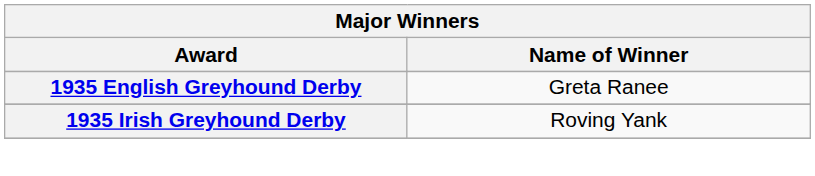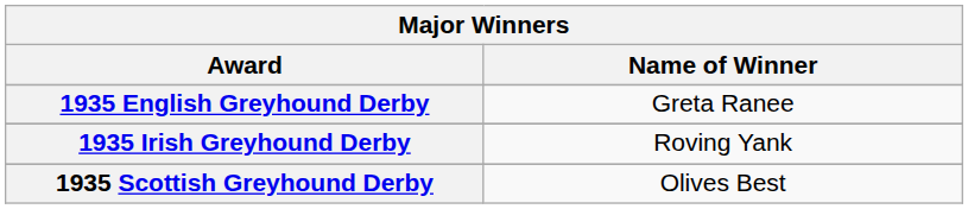 <table class="wikitable">
 <tr>
 <th colspan="2">Major Winners</th>
 </tr>
 <tr>
 <th width=300>Award</th>
 <th width=300>Name of Winner</th>
 </tr>
 <tr>
 </tr>
 <tr align=center>
 <th><a href='#'>1935 English Greyhound Derby</a></th>
 <td>Greta Ranee</td>
 </tr>
 <tr>
 </tr>
 <tr align=center>
 <th><a href='#'>1935 Irish Greyhound Derby</a></th>
 <td>Roving Yank</td>
 </tr>
 <tr>
 </tr>
+<tr align=center>
+<th>1935 <a href='#'>Scottish Greyhound Derby</a></th>
+<td>Olives Best</td>
+</tr>
 </table>
